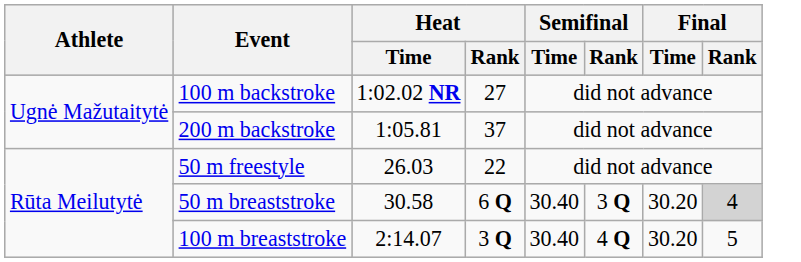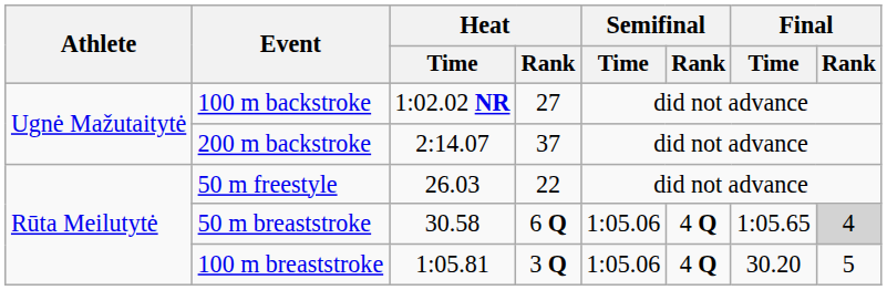 <table class=wikitable style="font-size:90%">
 <tr>
 <th rowspan="2">Athlete</th>
 <th rowspan="2">Event</th>
 <th colspan="2">Heat</th>
 <th colspan="2">Semifinal</th>
 <th colspan="2">Final</th>
 </tr>
 <tr style="font-size:95%">
 <th>Time</th>
 <th>Rank</th>
 <th>Time</th>
 <th>Rank</th>
 <th>Time</th>
 <th>Rank</th>
 </tr>
 <tr align=center>
 <td align=left rowspan=2><a href='#'>Ugnė Mažutaitytė</a></td>
 <td align=left><a href='#'>100 m backstroke</a></td>
 <td>1:02.02 <strong><a href='#'>NR</a></strong></td>
 <td>27</td>
 <td colspan=4>did not advance</td>
 </tr>
 <tr align=center>
 <td align=left><a href='#'>200 m backstroke</a></td>
-<td>1:05.81</td>
+<td>2:14.07</td>
 <td>37</td>
 <td colspan=4>did not advance</td>
 </tr>
 <tr align=center>
 <td align=left rowspan=3><a href='#'>Rūta Meilutytė</a></td>
 <td align=left><a href='#'>50 m freestyle</a></td>
 <td>26.03</td>
 <td>22</td>
 <td colspan=4>did not advance</td>
 </tr>
 <tr align=center>
 <td align=left><a href='#'>50 m breaststroke</a></td>
 <td>30.58</td>
 <td>6 <strong>Q</strong></td>
-<td>30.40</td>
-<td>3 <strong>Q</strong></td>
-<td>30.20</td>
+<td>1:05.06</td>
+<td>4 <strong>Q</strong></td>
+<td>1:05.65</td>
 <td style="background: lightgrey;">4</td>
 </tr>
 <tr align=center>
 <td align=left><a href='#'>100 m breaststroke</a></td>
-<td>2:14.07</td>
+<td>1:05.81</td>
 <td>3 <strong>Q</strong></td>
-<td>30.40</td>
+<td>1:05.06</td>
 <td>4 <strong>Q</strong></td>
 <td>30.20</td>
 <td>5</td>
 </tr>
 </table>
